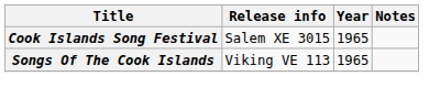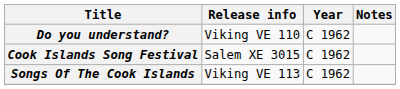 <table class="wikitable plainrowheaders sortable">
 <tr>
 <th scope="col">Title</th>
 <th scope="col">Release info</th>
 <th scope="col">Year</th>
 <th scope="col" class="unsortable">Notes</th>
 </tr>
 <tr>
+<th scope="row"><em>Do you understand?</em></th>
+<td>Viking VE 110</td>
+<td>C 1962</td>
+<td></td>
+</tr>
+<tr>
 <th scope="row"><em>Cook Islands Song Festival </em></th>
 <td>Salem  XE 3015</td>
-<td>1965</td>
+<td>C 1962</td>
 <td></td>
 </tr>
 <tr>
 <th scope="row"><em> Songs Of The Cook Islands</em></th>
 <td>Viking VE 113</td>
-<td>1965</td>
+<td>C 1962</td>
 <td></td>
 </tr>
 <tr>
 </tr>
 </table>
